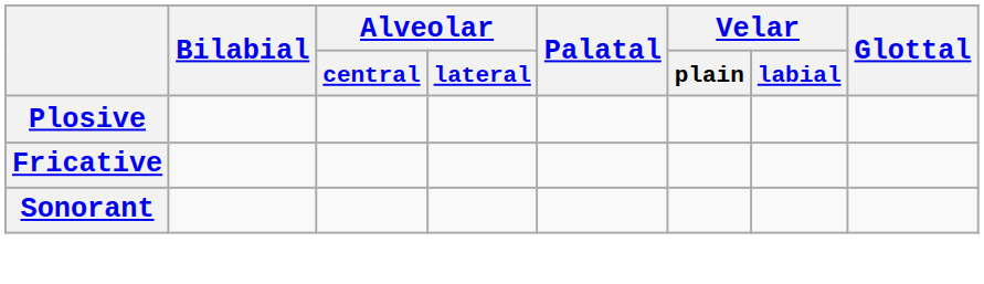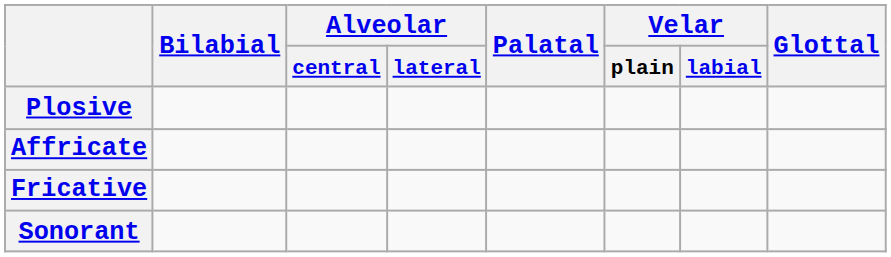 <table class="wikitable" style="text-align:center;">
 <tr>
 <th rowspan="2"></th>
 <th rowspan="2"><a href='#'>Bilabial</a></th>
 <th colspan="2"><a href='#'>Alveolar</a></th>
 <th rowspan="2"><a href='#'>Palatal</a></th>
 <th colspan="2"><a href='#'>Velar</a></th>
 <th rowspan="2"><a href='#'>Glottal</a></th>
 </tr>
 <tr>
 <th><small><a href='#'>central</a></small></th>
 <th><small><a href='#'>lateral</a></small></th>
 <th><small>plain</small></th>
 <th><small><a href='#'>labial</a></small></th>
 </tr>
 <tr>
 <th><a href='#'>Plosive</a></th>
+<td></td>
+<td></td>
+<td></td>
+<td></td>
+<td></td>
+<td></td>
+<td></td>
+</tr>
+<tr>
+<th><a href='#'>Affricate</a></th>
 <td></td>
 <td></td>
 <td></td>
 <td></td>
 <td></td>
 <td></td>
 <td></td>
 </tr>
 <tr>
 <th><a href='#'>Fricative</a></th>
 <td></td>
 <td></td>
 <td></td>
 <td></td>
 <td></td>
 <td></td>
 <td></td>
 </tr>
 <tr>
 <th><a href='#'>Sonorant</a></th>
 <td></td>
 <td></td>
 <td></td>
 <td></td>
 <td></td>
 <td></td>
 <td></td>
 </tr>
 </table>
